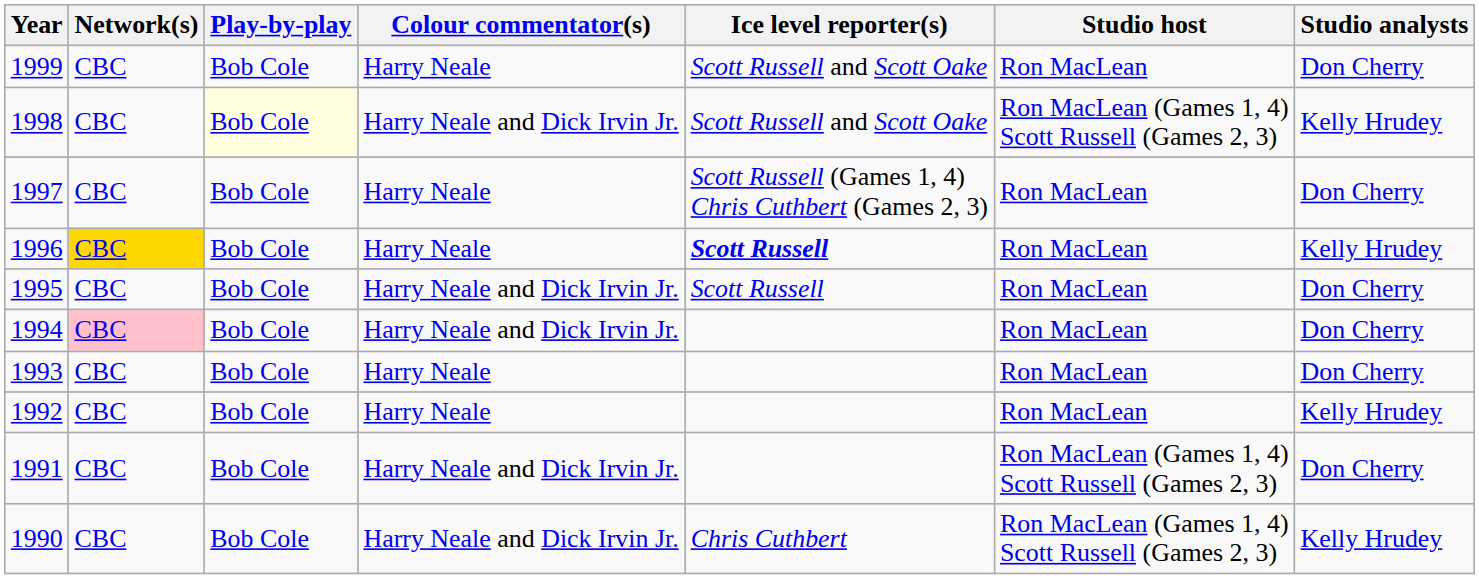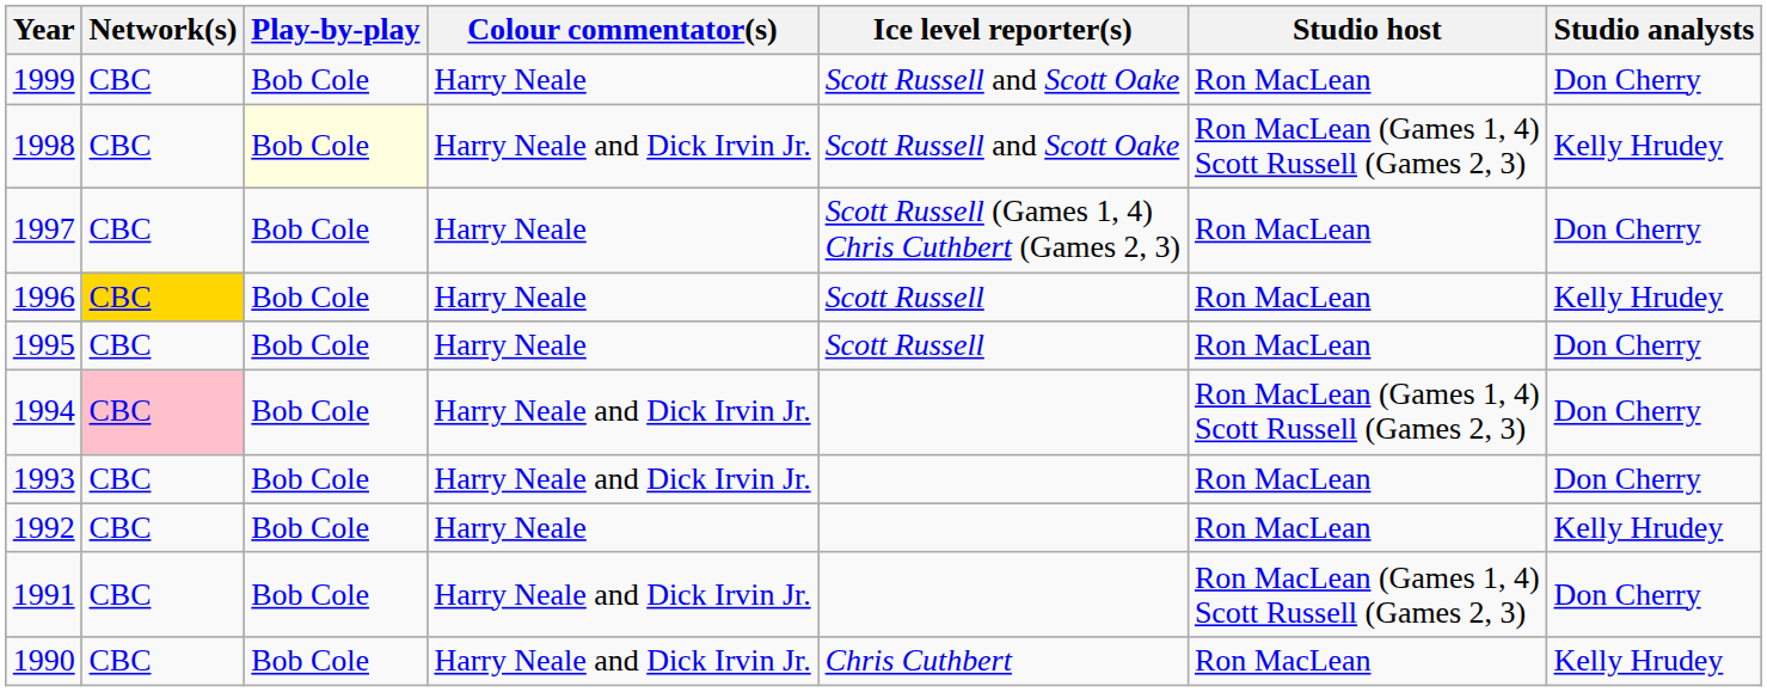 <table class="wikitable">
 <tr>
 <th>Year</th>
 <th>Network(s)</th>
 <th><a href='#'>Play-by-play</a></th>
 <th><a href='#'>Colour commentator</a>(s)</th>
 <th>Ice level reporter(s)</th>
 <th>Studio host</th>
 <th>Studio analysts</th>
 </tr>
 <tr>
 <td><a href='#'>1999</a></td>
 <td><a href='#'>CBC</a></td>
 <td><a href='#'>Bob Cole</a></td>
 <td><a href='#'>Harry Neale</a></td>
 <td><em><a href='#'>Scott Russell</a></em> and <em><a href='#'>Scott Oake</a></em></td>
 <td><a href='#'>Ron MacLean</a></td>
 <td><a href='#'>Don Cherry</a></td>
 </tr>
 <tr>
 <td><a href='#'>1998</a></td>
 <td><a href='#'>CBC</a></td>
 <td style="background: lightyellow;"><a href='#'>Bob Cole</a></td>
 <td><a href='#'>Harry Neale</a> and <a href='#'>Dick Irvin Jr.</a></td>
 <td><em><a href='#'>Scott Russell</a></em> and <em><a href='#'>Scott Oake</a></em></td>
 <td><a href='#'>Ron MacLean</a> (Games 1, 4)<br><a href='#'>Scott Russell</a> (Games 2, 3)</td>
 <td><a href='#'>Kelly Hrudey</a></td>
 </tr>
 <tr>
 <td><a href='#'>1997</a></td>
 <td><a href='#'>CBC</a></td>
 <td><a href='#'>Bob Cole</a></td>
 <td><a href='#'>Harry Neale</a></td>
 <td><em><a href='#'>Scott Russell</a></em> (Games 1, 4)<br><em><a href='#'>Chris Cuthbert</a></em> (Games 2, 3)</td>
 <td><a href='#'>Ron MacLean</a></td>
 <td><a href='#'>Don Cherry</a></td>
 </tr>
 <tr>
 <td><a href='#'>1996</a></td>
 <td style="background: gold;"><a href='#'>CBC</a></td>
 <td><a href='#'>Bob Cole</a></td>
 <td><a href='#'>Harry Neale</a></td>
-<td><strong><em><a href='#'>Scott Russell</a></em></strong></td>
+<td><em><a href='#'>Scott Russell</a></em></td>
 <td><a href='#'>Ron MacLean</a></td>
 <td><a href='#'>Kelly Hrudey</a></td>
 </tr>
 <tr>
 <td><a href='#'>1995</a></td>
 <td><a href='#'>CBC</a></td>
 <td><a href='#'>Bob Cole</a></td>
-<td><a href='#'>Harry Neale</a> and <a href='#'>Dick Irvin Jr.</a></td>
+<td><a href='#'>Harry Neale</a></td>
 <td><em><a href='#'>Scott Russell</a></em></td>
 <td><a href='#'>Ron MacLean</a></td>
 <td><a href='#'>Don Cherry</a></td>
 </tr>
 <tr>
 <td><a href='#'>1994</a></td>
 <td style="background: pink;"><a href='#'>CBC</a></td>
 <td><a href='#'>Bob Cole</a></td>
 <td><a href='#'>Harry Neale</a> and <a href='#'>Dick Irvin Jr.</a></td>
 <td></td>
-<td><a href='#'>Ron MacLean</a></td>
+<td><a href='#'>Ron MacLean</a> (Games 1, 4)<br><a href='#'>Scott Russell</a> (Games 2, 3)</td>
 <td><a href='#'>Don Cherry</a></td>
 </tr>
 <tr>
 <td><a href='#'>1993</a></td>
 <td><a href='#'>CBC</a></td>
 <td><a href='#'>Bob Cole</a></td>
-<td><a href='#'>Harry Neale</a></td>
+<td><a href='#'>Harry Neale</a> and <a href='#'>Dick Irvin Jr.</a></td>
 <td></td>
 <td><a href='#'>Ron MacLean</a></td>
 <td><a href='#'>Don Cherry</a></td>
 </tr>
 <tr>
 <td><a href='#'>1992</a></td>
 <td><a href='#'>CBC</a></td>
 <td><a href='#'>Bob Cole</a></td>
 <td><a href='#'>Harry Neale</a></td>
 <td></td>
 <td><a href='#'>Ron MacLean</a></td>
 <td><a href='#'>Kelly Hrudey</a></td>
 </tr>
 <tr>
 <td><a href='#'>1991</a></td>
 <td><a href='#'>CBC</a></td>
 <td><a href='#'>Bob Cole</a></td>
 <td><a href='#'>Harry Neale</a> and <a href='#'>Dick Irvin Jr.</a></td>
 <td></td>
 <td><a href='#'>Ron MacLean</a> (Games 1, 4)<br><a href='#'>Scott Russell</a> (Games 2, 3)</td>
 <td><a href='#'>Don Cherry</a></td>
 </tr>
 <tr>
 <td><a href='#'>1990</a></td>
 <td><a href='#'>CBC</a></td>
 <td><a href='#'>Bob Cole</a></td>
 <td><a href='#'>Harry Neale</a> and <a href='#'>Dick Irvin Jr.</a></td>
 <td><em><a href='#'>Chris Cuthbert</a></em></td>
-<td><a href='#'>Ron MacLean</a> (Games 1, 4)<br><a href='#'>Scott Russell</a> (Games 2, 3)</td>
+<td><a href='#'>Ron MacLean</a></td>
 <td><a href='#'>Kelly Hrudey</a></td>
 </tr>
 </table>
